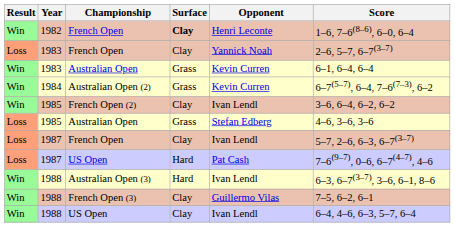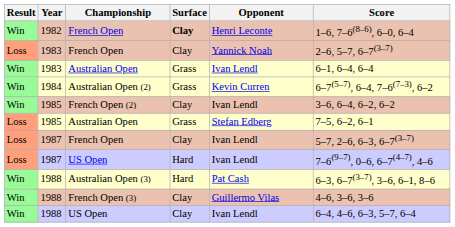 <table class='sortable wikitable'>
 <tr>
 <th style="width:40px">Result</th>
 <th style="width:35px">Year</th>
 <th style="width:150px">Championship</th>
 <th style="width:50px">Surface</th>
 <th style="width:150px">Opponent</th>
 <th style="width:200px" class="unsortable">Score</th>
 </tr>
 <tr style="background:#ebc2af;">
 <td style="background:#98fb98;">Win</td>
 <td>1982</td>
 <td><a href='#'>French Open</a></td>
 <td><strong>Clay</strong></td>
 <td> <a href='#'>Henri Leconte</a></td>
 <td>1–6, 7–6<sup>(8–6)</sup>, 6–0, 6–4</td>
 </tr>
 <tr style="background:#ebc2af;">
 <td style="background:#ffa07a;">Loss</td>
 <td>1983</td>
 <td>French Open</td>
 <td>Clay</td>
 <td> <a href='#'>Yannick Noah</a></td>
 <td>2–6, 5–7, 6–7<sup>(3–7)</sup></td>
 </tr>
 <tr style="background:#ffc;">
 <td style="background:#98fb98;">Win</td>
 <td>1983</td>
 <td><a href='#'>Australian Open</a></td>
 <td>Grass</td>
-<td> <a href='#'>Kevin Curren</a></td>
+<td> <a href='#'>Ivan Lendl</a></td>
 <td>6–1, 6–4, 6–4</td>
 </tr>
 <tr style="background:#ffc;">
 <td style="background:#98fb98;">Win</td>
 <td>1984</td>
 <td>Australian Open <small>(2)</small></td>
 <td>Grass</td>
 <td> <a href='#'>Kevin Curren</a></td>
 <td>6–7<sup>(5–7)</sup>, 6–4, 7–6<sup>(7–3)</sup>, 6–2</td>
 </tr>
 <tr style="background:#ebc2af;">
 <td style="background:#98fb98;">Win</td>
 <td>1985</td>
 <td>French Open <small>(2)</small></td>
 <td>Clay</td>
 <td> Ivan Lendl</td>
 <td>3–6, 6–4, 6–2, 6–2</td>
 </tr>
 <tr style="background:#ffc;">
 <td style="background:#ffa07a;">Loss</td>
 <td>1985</td>
 <td>Australian Open</td>
 <td>Grass</td>
 <td> <a href='#'>Stefan Edberg</a></td>
-<td>4–6, 3–6, 3–6</td>
+<td>7–5, 6–2, 6–1</td>
 </tr>
 <tr style="background:#ebc2af;">
 <td style="background:#ffa07a;">Loss</td>
 <td>1987</td>
 <td>French Open</td>
 <td>Clay</td>
 <td> Ivan Lendl</td>
 <td>5–7, 2–6, 6–3, 6–7<sup>(3–7)</sup></td>
 </tr>
 <tr style="background:#ccf;">
 <td style="background:#ffa07a;">Loss</td>
 <td>1987</td>
 <td><a href='#'>US Open</a></td>
 <td>Hard</td>
-<td> <a href='#'>Pat Cash</a></td>
+<td> Ivan Lendl</td>
 <td>7–6<sup>(9–7)</sup>, 0–6, 6–7<sup>(4–7)</sup>, 4–6</td>
 </tr>
 <tr style="background:#ffc;">
 <td style="background:#98fb98;">Win</td>
 <td>1988</td>
 <td>Australian Open <small>(3)</small></td>
 <td>Hard</td>
-<td> Ivan Lendl</td>
+<td> <a href='#'>Pat Cash</a></td>
 <td>6–3, 6–7<sup>(3–7)</sup>, 3–6, 6–1, 8–6</td>
 </tr>
 <tr style="background:#ebc2af;">
 <td style="background:#98fb98;">Win</td>
 <td>1988</td>
 <td>French Open <small>(3)</small></td>
 <td>Clay</td>
 <td> <a href='#'>Guillermo Vilas</a></td>
-<td>7–5, 6–2, 6–1</td>
+<td>4–6, 3–6, 3–6</td>
 </tr>
 <tr style="background:#ccf;">
 <td style="background:#98fb98;">Win</td>
 <td>1988</td>
 <td>US Open</td>
 <td>Clay</td>
 <td> Ivan Lendl</td>
 <td>6–4, 4–6, 6–3, 5–7, 6–4</td>
 </tr>
 </table>
